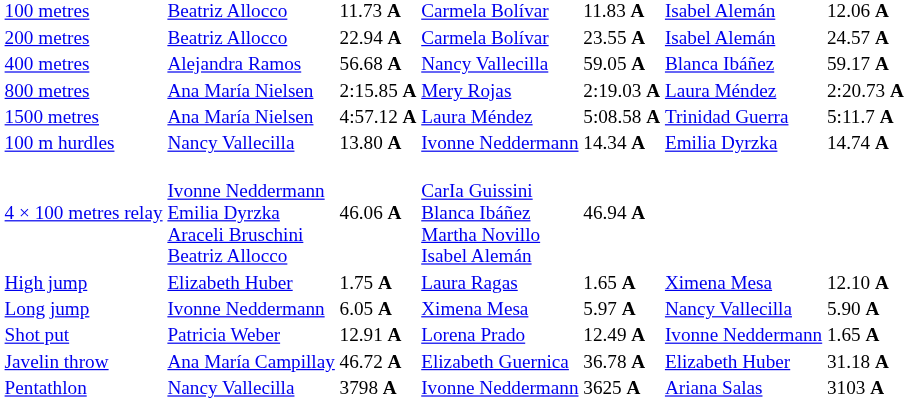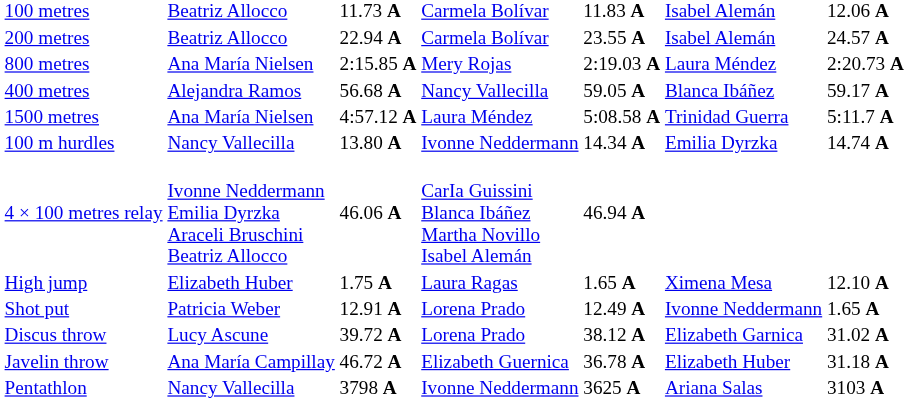 <table>
 <tr>
 <td><a href='#'>100 metres</a></td>
 <td><a href='#'>Beatriz Allocco</a><br> </td>
 <td>11.73 <strong>A</strong></td>
 <td><a href='#'>Carmela Bolívar</a><br> </td>
 <td>11.83 <strong>A</strong></td>
 <td><a href='#'>Isabel Alemán</a><br> </td>
 <td>12.06 <strong>A</strong></td>
 </tr>
 <tr>
 <td><a href='#'>200 metres</a></td>
 <td><a href='#'>Beatriz Allocco</a><br> </td>
 <td>22.94 <strong>A</strong></td>
 <td><a href='#'>Carmela Bolívar</a><br> </td>
 <td>23.55 <strong>A</strong></td>
 <td><a href='#'>Isabel Alemán</a><br> </td>
 <td>24.57 <strong>A</strong></td>
 </tr>
 <tr>
+<td><a href='#'>800 metres</a></td>
+<td><a href='#'>Ana María Nielsen</a><br> </td>
+<td>2:15.85 <strong>A</strong></td>
+<td><a href='#'>Mery Rojas</a><br> </td>
+<td>2:19.03 <strong>A</strong></td>
+<td><a href='#'>Laura Méndez</a><br> </td>
+<td>2:20.73 <strong>A</strong></td>
+</tr>
+<tr>
 <td><a href='#'>400 metres</a></td>
 <td><a href='#'>Alejandra Ramos</a><br> </td>
 <td>56.68 <strong>A</strong></td>
 <td><a href='#'>Nancy Vallecilla</a><br> </td>
 <td>59.05 <strong>A</strong></td>
 <td><a href='#'>Blanca Ibáñez</a><br> </td>
 <td>59.17 <strong>A</strong></td>
-</tr>
-<tr>
-<td><a href='#'>800 metres</a></td>
-<td><a href='#'>Ana María Nielsen</a><br> </td>
-<td>2:15.85 <strong>A</strong></td>
-<td><a href='#'>Mery Rojas</a><br> </td>
-<td>2:19.03 <strong>A</strong></td>
-<td><a href='#'>Laura Méndez</a><br> </td>
-<td>2:20.73 <strong>A</strong></td>
 </tr>
 <tr>
 <td><a href='#'>1500 metres</a></td>
 <td><a href='#'>Ana María Nielsen</a><br> </td>
 <td>4:57.12 <strong>A</strong></td>
 <td><a href='#'>Laura Méndez</a><br> </td>
 <td>5:08.58 <strong>A</strong></td>
 <td><a href='#'>Trinidad Guerra</a><br> </td>
 <td>5:11.7 <strong>A</strong></td>
 </tr>
 <tr>
 <td><a href='#'>100 m hurdles</a></td>
 <td><a href='#'>Nancy Vallecilla</a><br> </td>
 <td>13.80 <strong>A</strong></td>
 <td><a href='#'>Ivonne Neddermann</a><br> </td>
 <td>14.34 <strong>A</strong></td>
 <td><a href='#'>Emilia Dyrzka</a><br> </td>
 <td>14.74 <strong>A</strong></td>
 </tr>
 <tr>
 <td><a href='#'>4 × 100 metres relay</a></td>
 <td><br><a href='#'>Ivonne Neddermann</a><br> <a href='#'>Emilia Dyrzka</a><br> <a href='#'>Araceli Bruschini</a><br> <a href='#'>Beatriz Allocco</a></td>
 <td>46.06 <strong>A</strong></td>
 <td><br><a href='#'>CarIa Guissini</a><br> <a href='#'>Blanca Ibáñez</a><br> <a href='#'>Martha Novillo</a><br> <a href='#'>Isabel Alemán</a></td>
 <td>46.94 <strong>A</strong></td>
 <td></td>
 <td></td>
 </tr>
 <tr>
 <td><a href='#'>High jump</a></td>
 <td><a href='#'>Elizabeth Huber</a><br> </td>
 <td>1.75 <strong>A</strong></td>
 <td><a href='#'>Laura Ragas</a><br> </td>
 <td>1.65 <strong>A</strong></td>
 <td><a href='#'>Ximena Mesa</a><br> </td>
 <td>12.10 <strong>A</strong></td>
 </tr>
 <tr>
-<td><a href='#'>Long jump</a></td>
-<td><a href='#'>Ivonne Neddermann</a><br> </td>
-<td>6.05 <strong>A</strong></td>
-<td><a href='#'>Ximena Mesa</a><br> </td>
-<td>5.97 <strong>A</strong></td>
-<td><a href='#'>Nancy Vallecilla</a><br> </td>
-<td>5.90 <strong>A</strong></td>
-</tr>
-<tr>
 <td><a href='#'>Shot put</a></td>
 <td><a href='#'>Patricia Weber</a><br> </td>
 <td>12.91 <strong>A</strong></td>
 <td><a href='#'>Lorena Prado</a><br> </td>
 <td>12.49 <strong>A</strong></td>
 <td><a href='#'>Ivonne Neddermann</a><br> </td>
 <td>1.65 <strong>A</strong></td>
+</tr>
+<tr>
+<td><a href='#'>Discus throw</a></td>
+<td><a href='#'>Lucy Ascune</a><br> </td>
+<td>39.72 <strong>A</strong></td>
+<td><a href='#'>Lorena Prado</a><br> </td>
+<td>38.12 <strong>A</strong></td>
+<td><a href='#'>Elizabeth Garnica</a><br> </td>
+<td>31.02 <strong>A</strong></td>
 </tr>
 <tr>
 <td><a href='#'>Javelin throw</a></td>
 <td><a href='#'>Ana María Campillay</a><br> </td>
 <td>46.72 <strong>A</strong></td>
 <td><a href='#'>Elizabeth Guernica</a><br> </td>
 <td>36.78 <strong>A</strong></td>
 <td><a href='#'>Elizabeth Huber</a><br> </td>
 <td>31.18 <strong>A</strong></td>
 </tr>
 <tr>
 <td><a href='#'>Pentathlon</a></td>
 <td><a href='#'>Nancy Vallecilla</a><br> </td>
 <td>3798 <strong>A</strong></td>
 <td><a href='#'>Ivonne Neddermann</a><br> </td>
 <td>3625 <strong>A</strong></td>
 <td><a href='#'>Ariana Salas</a><br> </td>
 <td>3103 <strong>A</strong></td>
 </tr>
 </table>
